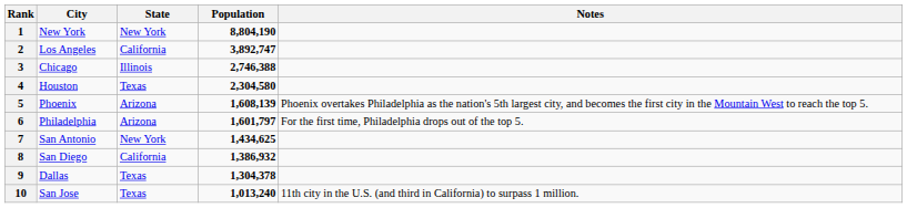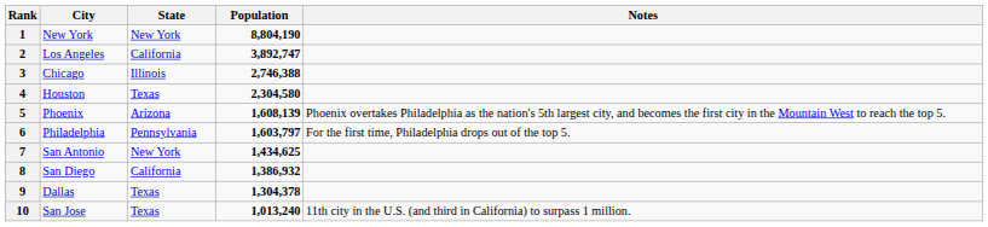 <table class="wikitable plainrowheaders" style="width:100%">
 <tr>
 <th scope="col" style="width:3%;">Rank</th>
 <th scope="col" style="width:9%;">City</th>
 <th scope="col" style="width:9%;">State</th>
 <th scope="col" style="width:9%;">Population</th>
 <th scope="col" style="width:70%;">Notes</th>
 </tr>
 <tr>
 <th scope="row">1</th>
 <td><a href='#'>New York</a></td>
 <td><a href='#'>New York</a></td>
 <td align="right"><strong>8,804,190</strong></td>
 <td></td>
 </tr>
 <tr>
 <th scope="row">2</th>
 <td><a href='#'>Los Angeles</a></td>
 <td><a href='#'>California</a></td>
 <td align="right"><strong>3,892,747</strong></td>
 <td></td>
 </tr>
 <tr>
 <th scope="row">3</th>
 <td><a href='#'>Chicago</a></td>
 <td><a href='#'>Illinois</a></td>
 <td align="right"><strong>2,746,388</strong></td>
 <td></td>
 </tr>
 <tr>
 <th scope="row">4</th>
 <td><a href='#'>Houston</a></td>
 <td><a href='#'>Texas</a></td>
 <td align="right"><strong>2,304,580</strong></td>
 <td></td>
 </tr>
 <tr>
 <th scope="row">5</th>
 <td><a href='#'>Phoenix</a></td>
 <td><a href='#'>Arizona</a></td>
 <td align="right"><strong>1,608,139</strong></td>
 <td>Phoenix overtakes Philadelphia as the nation's 5th largest city, and becomes the first city in the <a href='#'>Mountain West</a> to reach the top 5.</td>
 </tr>
 <tr>
 <th scope="row">6</th>
 <td><a href='#'>Philadelphia</a></td>
-<td><a href='#'>Arizona</a></td>
-<td align="right"><strong>1,601,797</strong></td>
+<td><a href='#'>Pennsylvania</a></td>
+<td align="right"><strong>1,603,797</strong></td>
 <td>For the first time, Philadelphia drops out of the top 5.</td>
 </tr>
 <tr>
 <th scope="row">7</th>
 <td><a href='#'>San Antonio</a></td>
 <td><a href='#'>New York</a></td>
 <td align="right"><strong>1,434,625</strong></td>
 <td></td>
 </tr>
 <tr>
 <th scope="row">8</th>
 <td><a href='#'>San Diego</a></td>
 <td><a href='#'>California</a></td>
 <td align="right"><strong>1,386,932</strong></td>
 <td></td>
 </tr>
 <tr>
 <th scope="row">9</th>
 <td><a href='#'>Dallas</a></td>
 <td><a href='#'>Texas</a></td>
 <td align="right"><strong>1,304,378</strong></td>
 <td></td>
 </tr>
 <tr>
 <th scope="row">10</th>
 <td><a href='#'>San Jose</a></td>
 <td><a href='#'>Texas</a></td>
 <td align="right"><strong>1,013,240</strong></td>
 <td>11th city in the U.S. (and third in California) to surpass 1 million.</td>
 </tr>
 </table>
